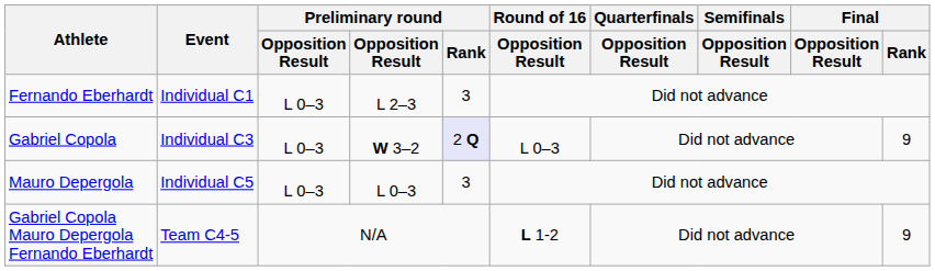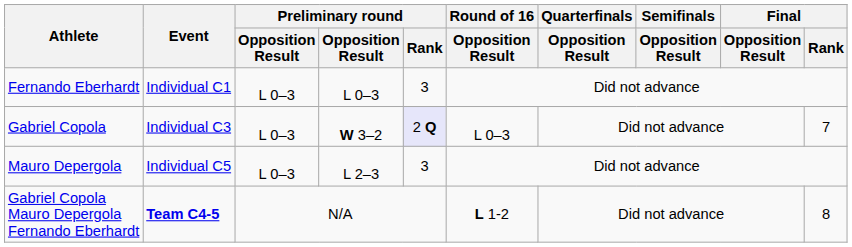 <table class=wikitable style="font-size:90%">
 <tr>
 <th rowspan="2">Athlete</th>
 <th rowspan="2">Event</th>
 <th colspan="3">Preliminary round</th>
 <th>Round of 16</th>
 <th>Quarterfinals</th>
 <th>Semifinals</th>
 <th colspan="2">Final</th>
 </tr>
 <tr>
 <th>Opposition<br>Result</th>
 <th>Opposition<br>Result</th>
 <th>Rank</th>
 <th>Opposition<br>Result</th>
 <th>Opposition<br>Result</th>
 <th>Opposition<br>Result</th>
 <th>Opposition<br>Result</th>
 <th>Rank</th>
 </tr>
 <tr align=center>
 <td align=left><a href='#'>Fernando Eberhardt</a></td>
 <td align=left><a href='#'>Individual C1</a></td>
 <td><br>L 0–3</td>
-<td><br>L 2–3</td>
+<td><br>L 0–3</td>
 <td>3</td>
 <td colspan="5">Did not advance</td>
 </tr>
 <tr align=center>
 <td align=left><a href='#'>Gabriel Copola</a></td>
 <td align=left><a href='#'>Individual C3</a></td>
 <td><br>L 0–3</td>
 <td><br><strong>W</strong> 3–2</td>
 <td style="background: lavender;">2 <strong>Q</strong></td>
 <td><br>L 0–3</td>
 <td colspan="3">Did not advance</td>
-<td>9</td>
+<td>7</td>
 </tr>
 <tr align=center>
 <td align=left><a href='#'>Mauro Depergola</a></td>
 <td align=left><a href='#'>Individual C5</a></td>
 <td><br>L 0–3</td>
-<td><br>L 0–3</td>
+<td><br>L 2–3</td>
 <td>3</td>
 <td colspan="5">Did not advance</td>
 </tr>
 <tr align=center>
 <td align=left><a href='#'>Gabriel Copola</a><br><a href='#'>Mauro Depergola</a><br><a href='#'>Fernando Eberhardt</a></td>
-<td align=left><a href='#'>Team C4-5</a></td>
+<td align=left><strong><a href='#'>Team C4-5</a></strong></td>
 <td colspan="3">N/A</td>
 <td><strong>L</strong> 1-2</td>
 <td colspan="3">Did not advance</td>
-<td>9</td>
+<td>8</td>
 </tr>
 </table>
